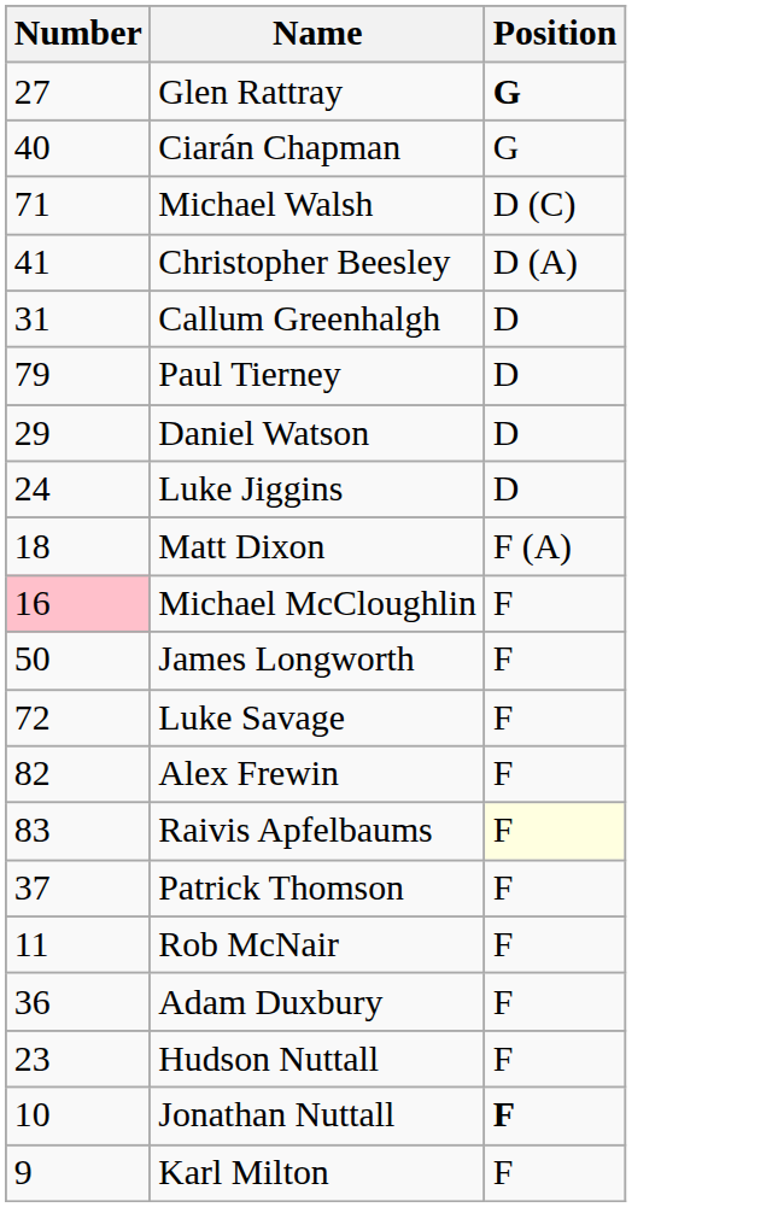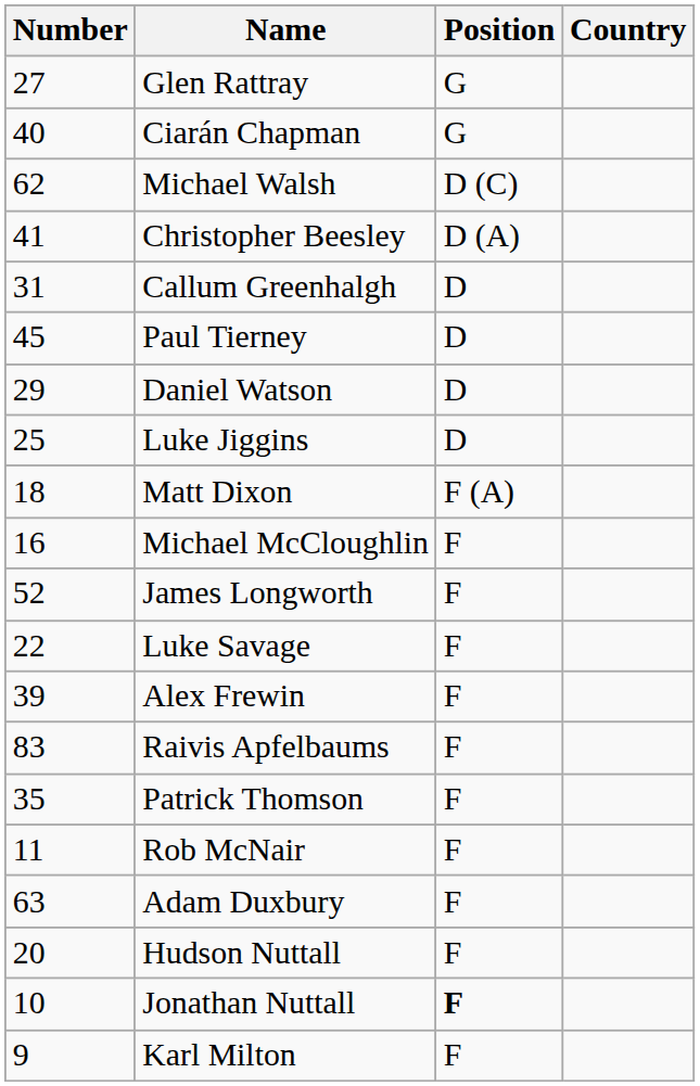 <table class="wikitable">
 <tr>
 <th>Number</th>
 <th>Name</th>
 <th>Position</th>
+<th>Country</th>
 </tr>
 <tr>
 <td>27</td>
 <td>Glen Rattray</td>
-<td><strong>G</strong></td>
+<td>G</td>
+<td></td>
 </tr>
 <tr>
 <td>40</td>
 <td>Ciarán Chapman</td>
 <td>G</td>
+<td></td>
 </tr>
 <tr>
-<td>71</td>
+<td>62</td>
 <td>Michael Walsh</td>
 <td>D (C)</td>
+<td></td>
 </tr>
 <tr>
 <td>41</td>
 <td>Christopher Beesley</td>
 <td>D (A)</td>
+<td></td>
 </tr>
 <tr>
 <td>31</td>
 <td>Callum Greenhalgh</td>
 <td>D</td>
+<td></td>
 </tr>
 <tr>
-<td>79</td>
+<td>45</td>
 <td>Paul Tierney</td>
 <td>D</td>
+<td></td>
 </tr>
 <tr>
 <td>29</td>
 <td>Daniel Watson</td>
 <td>D</td>
+<td></td>
 </tr>
 <tr>
-<td>24</td>
+<td>25</td>
 <td>Luke Jiggins</td>
 <td>D</td>
+<td></td>
 </tr>
 <tr>
 <td>18</td>
 <td>Matt Dixon</td>
 <td>F (A)</td>
+<td></td>
 </tr>
 <tr>
-<td style="background: pink;">16</td>
+<td>16</td>
 <td>Michael McCloughlin</td>
 <td>F</td>
+<td></td>
 </tr>
 <tr>
-<td>50</td>
+<td>52</td>
 <td>James Longworth</td>
 <td>F</td>
+<td></td>
 </tr>
 <tr>
-<td>72</td>
+<td>22</td>
 <td>Luke Savage</td>
 <td>F</td>
+<td></td>
 </tr>
 <tr>
-<td>82</td>
+<td>39</td>
 <td>Alex Frewin</td>
 <td>F</td>
+<td></td>
 </tr>
 <tr>
 <td>83</td>
 <td>Raivis Apfelbaums</td>
-<td style="background: lightyellow;">F</td>
+<td>F</td>
+<td></td>
 </tr>
 <tr>
-<td>37</td>
+<td>35</td>
 <td>Patrick Thomson</td>
 <td>F</td>
+<td></td>
 </tr>
 <tr>
 <td>11</td>
 <td>Rob McNair</td>
 <td>F</td>
+<td></td>
 </tr>
 <tr>
-<td>36</td>
+<td>63</td>
 <td>Adam Duxbury</td>
 <td>F</td>
+<td></td>
 </tr>
 <tr>
-<td>23</td>
+<td>20</td>
 <td>Hudson Nuttall</td>
 <td>F</td>
+<td></td>
 </tr>
 <tr>
 <td>10</td>
 <td>Jonathan Nuttall</td>
 <td><strong>F</strong></td>
+<td></td>
 </tr>
 <tr>
 <td>9</td>
 <td>Karl Milton</td>
 <td>F</td>
+<td></td>
 </tr>
 </table>
